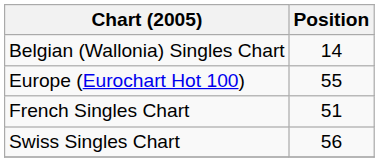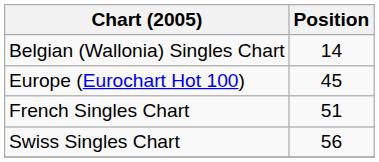 <table class="wikitable sortable">
 <tr>
 <th>Chart (2005)</th>
 <th>Position</th>
 </tr>
 <tr>
 <td>Belgian (Wallonia) Singles Chart</td>
 <td align="center">14</td>
 </tr>
 <tr>
 <td>Europe (<a href='#'>Eurochart Hot 100</a>)</td>
-<td align="center">55</td>
+<td align="center">45</td>
 </tr>
 <tr>
 <td>French Singles Chart</td>
 <td align="center">51</td>
 </tr>
 <tr>
 <td>Swiss Singles Chart</td>
 <td align="center">56</td>
 </tr>
 <tr>
 </tr>
 </table>
